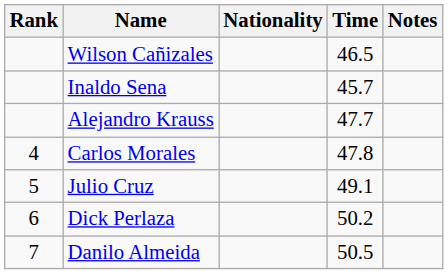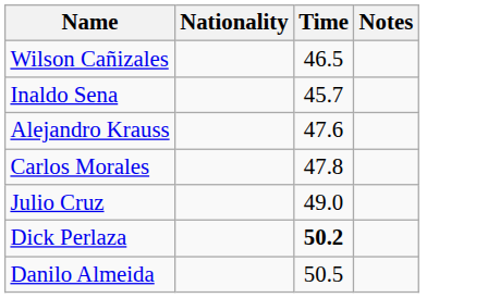 <table class="wikitable sortable" style="text-align:center">
 <tr>
-<th>Rank</th>
 <th>Name</th>
 <th>Nationality</th>
 <th>Time</th>
 <th>Notes</th>
 </tr>
 <tr>
-<td></td>
 <td align=left><a href='#'>Wilson Cañizales</a></td>
 <td align=left></td>
 <td>46.5</td>
 <td></td>
 </tr>
 <tr>
-<td></td>
 <td align=left><a href='#'>Inaldo Sena</a></td>
 <td align=left></td>
 <td>45.7</td>
 <td></td>
 </tr>
 <tr>
-<td></td>
 <td align=left><a href='#'>Alejandro Krauss</a></td>
 <td align=left></td>
-<td>47.7</td>
+<td>47.6</td>
 <td></td>
 </tr>
 <tr>
-<td>4</td>
 <td align=left><a href='#'>Carlos Morales</a></td>
 <td align=left></td>
 <td>47.8</td>
 <td></td>
 </tr>
 <tr>
-<td>5</td>
 <td align=left><a href='#'>Julio Cruz</a></td>
 <td align=left></td>
-<td>49.1</td>
+<td>49.0</td>
 <td></td>
 </tr>
 <tr>
-<td>6</td>
 <td align=left><a href='#'>Dick Perlaza</a></td>
 <td align=left></td>
-<td>50.2</td>
+<td><strong>50.2</strong></td>
 <td></td>
 </tr>
 <tr>
-<td>7</td>
 <td align=left><a href='#'>Danilo Almeida</a></td>
 <td align=left></td>
 <td>50.5</td>
 <td></td>
 </tr>
 </table>
